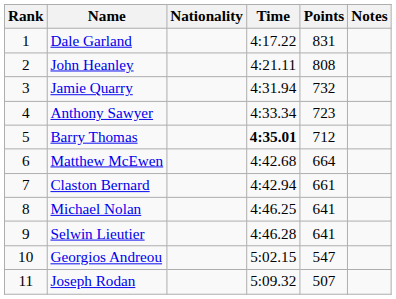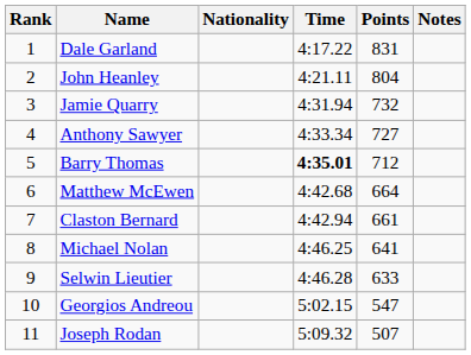 <table class="wikitable sortable" style="text-align:center">
 <tr>
 <th>Rank</th>
 <th>Name</th>
 <th>Nationality</th>
 <th>Time</th>
 <th>Points</th>
 <th>Notes</th>
 </tr>
 <tr>
 <td>1</td>
 <td align="left"><a href='#'>Dale Garland</a></td>
 <td align=left></td>
 <td>4:17.22</td>
 <td>831</td>
 <td></td>
 </tr>
 <tr>
 <td>2</td>
 <td align="left"><a href='#'>John Heanley</a></td>
 <td align=left></td>
 <td>4:21.11</td>
-<td>808</td>
+<td>804</td>
 <td></td>
 </tr>
 <tr>
 <td>3</td>
 <td align="left"><a href='#'>Jamie Quarry</a></td>
 <td align=left></td>
 <td>4:31.94</td>
 <td>732</td>
 <td></td>
 </tr>
 <tr>
 <td>4</td>
 <td align="left"><a href='#'>Anthony Sawyer</a></td>
 <td align=left></td>
 <td>4:33.34</td>
-<td>723</td>
+<td>727</td>
 <td></td>
 </tr>
 <tr>
 <td>5</td>
 <td align="left"><a href='#'>Barry Thomas</a></td>
 <td align=left></td>
 <td><strong>4:35.01</strong></td>
 <td>712</td>
 <td></td>
 </tr>
 <tr>
 <td>6</td>
 <td align="left"><a href='#'>Matthew McEwen</a></td>
 <td align=left></td>
 <td>4:42.68</td>
 <td>664</td>
 <td></td>
 </tr>
 <tr>
 <td>7</td>
 <td align="left"><a href='#'>Claston Bernard</a></td>
 <td align=left></td>
 <td>4:42.94</td>
 <td>661</td>
 <td></td>
 </tr>
 <tr>
 <td>8</td>
 <td align="left"><a href='#'>Michael Nolan</a></td>
 <td align=left></td>
 <td>4:46.25</td>
 <td>641</td>
 <td></td>
 </tr>
 <tr>
 <td>9</td>
 <td align="left"><a href='#'>Selwin Lieutier</a></td>
 <td align=left></td>
 <td>4:46.28</td>
-<td>641</td>
+<td>633</td>
 <td></td>
 </tr>
 <tr>
 <td>10</td>
 <td align="left"><a href='#'>Georgios Andreou</a></td>
 <td align=left></td>
 <td>5:02.15</td>
 <td>547</td>
 <td></td>
 </tr>
 <tr>
 <td>11</td>
 <td align="left"><a href='#'>Joseph Rodan</a></td>
 <td align=left></td>
 <td>5:09.32</td>
 <td>507</td>
 <td></td>
 </tr>
 </table>
